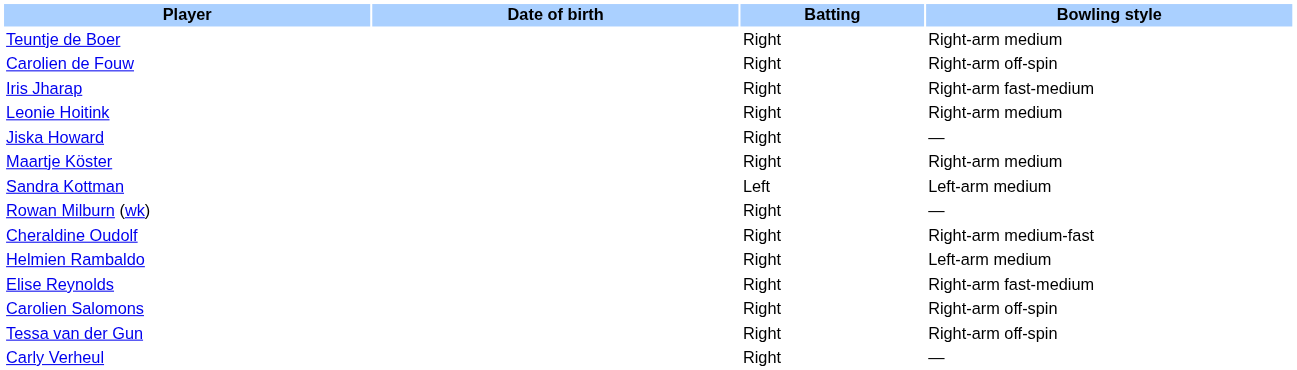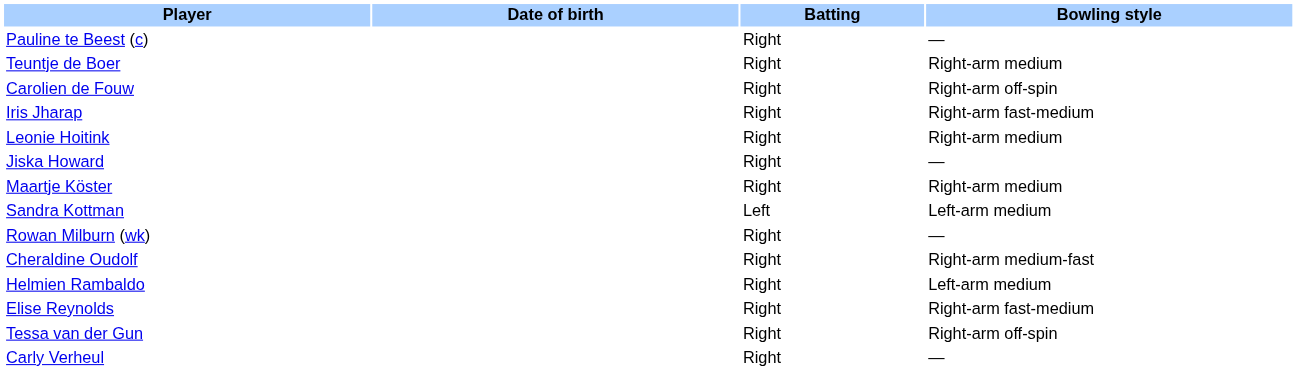 <table class="sortable" style="width:80%;" border="0" cellspacing="2" cellpadding="2">
 <tr style="background:#aad0ff;">
 <th width=20%>Player</th>
 <th width=20%>Date of birth</th>
 <th width=10%>Batting</th>
 <th width=20%>Bowling style</th>
+</tr>
+<tr>
+<td><a href='#'>Pauline te Beest</a> (<a href='#'>c</a>)</td>
+<td></td>
+<td>Right</td>
+<td>—</td>
 </tr>
 <tr>
 <td><a href='#'>Teuntje de Boer</a></td>
 <td></td>
 <td>Right</td>
 <td>Right-arm medium</td>
 </tr>
 <tr>
 <td><a href='#'>Carolien de Fouw</a></td>
 <td></td>
 <td>Right</td>
 <td>Right-arm off-spin</td>
 </tr>
 <tr>
 <td><a href='#'>Iris Jharap</a></td>
 <td></td>
 <td>Right</td>
 <td>Right-arm fast-medium</td>
 </tr>
 <tr>
 <td><a href='#'>Leonie Hoitink</a></td>
 <td></td>
 <td>Right</td>
 <td>Right-arm medium</td>
 </tr>
 <tr>
 <td><a href='#'>Jiska Howard</a></td>
 <td></td>
 <td>Right</td>
 <td>—</td>
 </tr>
 <tr>
 <td><a href='#'>Maartje Köster</a></td>
 <td></td>
 <td>Right</td>
 <td>Right-arm medium</td>
 </tr>
 <tr>
 <td><a href='#'>Sandra Kottman</a></td>
 <td></td>
 <td>Left</td>
 <td>Left-arm medium</td>
 </tr>
 <tr>
 <td><a href='#'>Rowan Milburn</a> (<a href='#'>wk</a>)</td>
 <td></td>
 <td>Right</td>
 <td>—</td>
 </tr>
 <tr>
 <td><a href='#'>Cheraldine Oudolf</a></td>
 <td></td>
 <td>Right</td>
 <td>Right-arm medium-fast</td>
 </tr>
 <tr>
 <td><a href='#'>Helmien Rambaldo</a></td>
 <td></td>
 <td>Right</td>
 <td>Left-arm medium</td>
 </tr>
 <tr>
 <td><a href='#'>Elise Reynolds</a></td>
 <td></td>
 <td>Right</td>
 <td>Right-arm fast-medium</td>
 </tr>
 <tr>
-<td><a href='#'>Carolien Salomons</a></td>
-<td></td>
-<td>Right</td>
-<td>Right-arm off-spin</td>
-</tr>
-<tr>
 <td><a href='#'>Tessa van der Gun</a></td>
 <td></td>
 <td>Right</td>
 <td>Right-arm off-spin</td>
 </tr>
 <tr>
 <td><a href='#'>Carly Verheul</a></td>
 <td></td>
 <td>Right</td>
 <td>—</td>
 </tr>
 </table>
